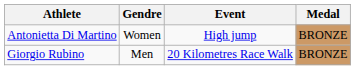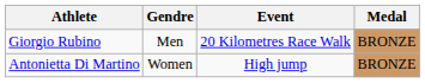 <table class="wikitable" style="width:; font-size:90%; text-align:center;">
 <tr>
 <th>Athlete</th>
 <th>Gendre</th>
 <th>Event</th>
 <th>Medal</th>
 </tr>
 <tr>
+<td align=left><a href='#'>Giorgio Rubino</a></td>
+<td>Men</td>
+<td><a href='#'>20 Kilometres Race Walk</a></td>
+<td bgcolor=cc9966>BRONZE</td>
+</tr>
+<tr>
 <td align=left><a href='#'>Antonietta Di Martino</a></td>
 <td>Women</td>
 <td><a href='#'>High jump</a></td>
 <td bgcolor=cc9966>BRONZE</td>
 </tr>
-<tr>
-<td align=left><a href='#'>Giorgio Rubino</a></td>
-<td>Men</td>
-<td><a href='#'>20 Kilometres Race Walk</a></td>
-<td bgcolor=cc9966>BRONZE</td>
-</tr>
 </table>
